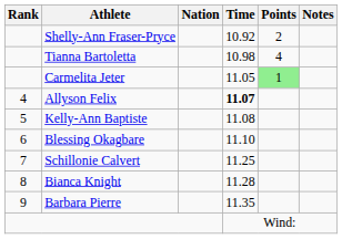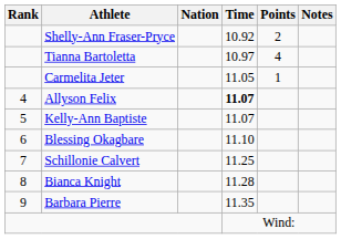 <table class="wikitable mw-datatable sortable" style="text-align:center;">
 <tr>
 <th>Rank</th>
 <th>Athlete</th>
 <th>Nation</th>
 <th>Time</th>
 <th>Points</th>
 <th>Notes</th>
 </tr>
 <tr>
 <td></td>
 <td align=left><a href='#'>Shelly-Ann Fraser-Pryce</a></td>
 <td align=left></td>
 <td>10.92</td>
 <td>2</td>
 <td></td>
 </tr>
 <tr>
 <td></td>
 <td align=left><a href='#'>Tianna Bartoletta</a></td>
 <td align=left></td>
-<td>10.98</td>
+<td>10.97</td>
 <td>4</td>
 <td></td>
 </tr>
 <tr>
 <td></td>
 <td align=left><a href='#'>Carmelita Jeter</a></td>
 <td align=left></td>
 <td>11.05</td>
-<td style="background: lightgreen;">1</td>
+<td>1</td>
 <td></td>
 </tr>
 <tr>
 <td>4</td>
 <td align=left><a href='#'>Allyson Felix</a></td>
 <td align=left></td>
 <td><strong>11.07</strong></td>
 <td></td>
 <td></td>
 </tr>
 <tr>
 <td>5</td>
 <td align=left><a href='#'>Kelly-Ann Baptiste</a></td>
 <td align=left></td>
-<td>11.08</td>
+<td>11.07</td>
 <td></td>
 <td></td>
 </tr>
 <tr>
 <td>6</td>
 <td align=left><a href='#'>Blessing Okagbare</a></td>
 <td align=left></td>
 <td>11.10</td>
 <td></td>
 <td></td>
 </tr>
 <tr>
 <td>7</td>
 <td align=left><a href='#'>Schillonie Calvert</a></td>
 <td align=left></td>
 <td>11.25</td>
 <td></td>
 <td></td>
 </tr>
 <tr>
 <td>8</td>
 <td align=left><a href='#'>Bianca Knight</a></td>
 <td align=left></td>
 <td>11.28</td>
 <td></td>
 <td></td>
 </tr>
 <tr>
 <td>9</td>
 <td align=left><a href='#'>Barbara Pierre</a></td>
 <td align=left></td>
 <td>11.35</td>
 <td></td>
 <td></td>
 </tr>
 <tr class="sortbottom">
 <td colspan=3></td>
 <td colspan=3>Wind: </td>
 </tr>
 </table>
